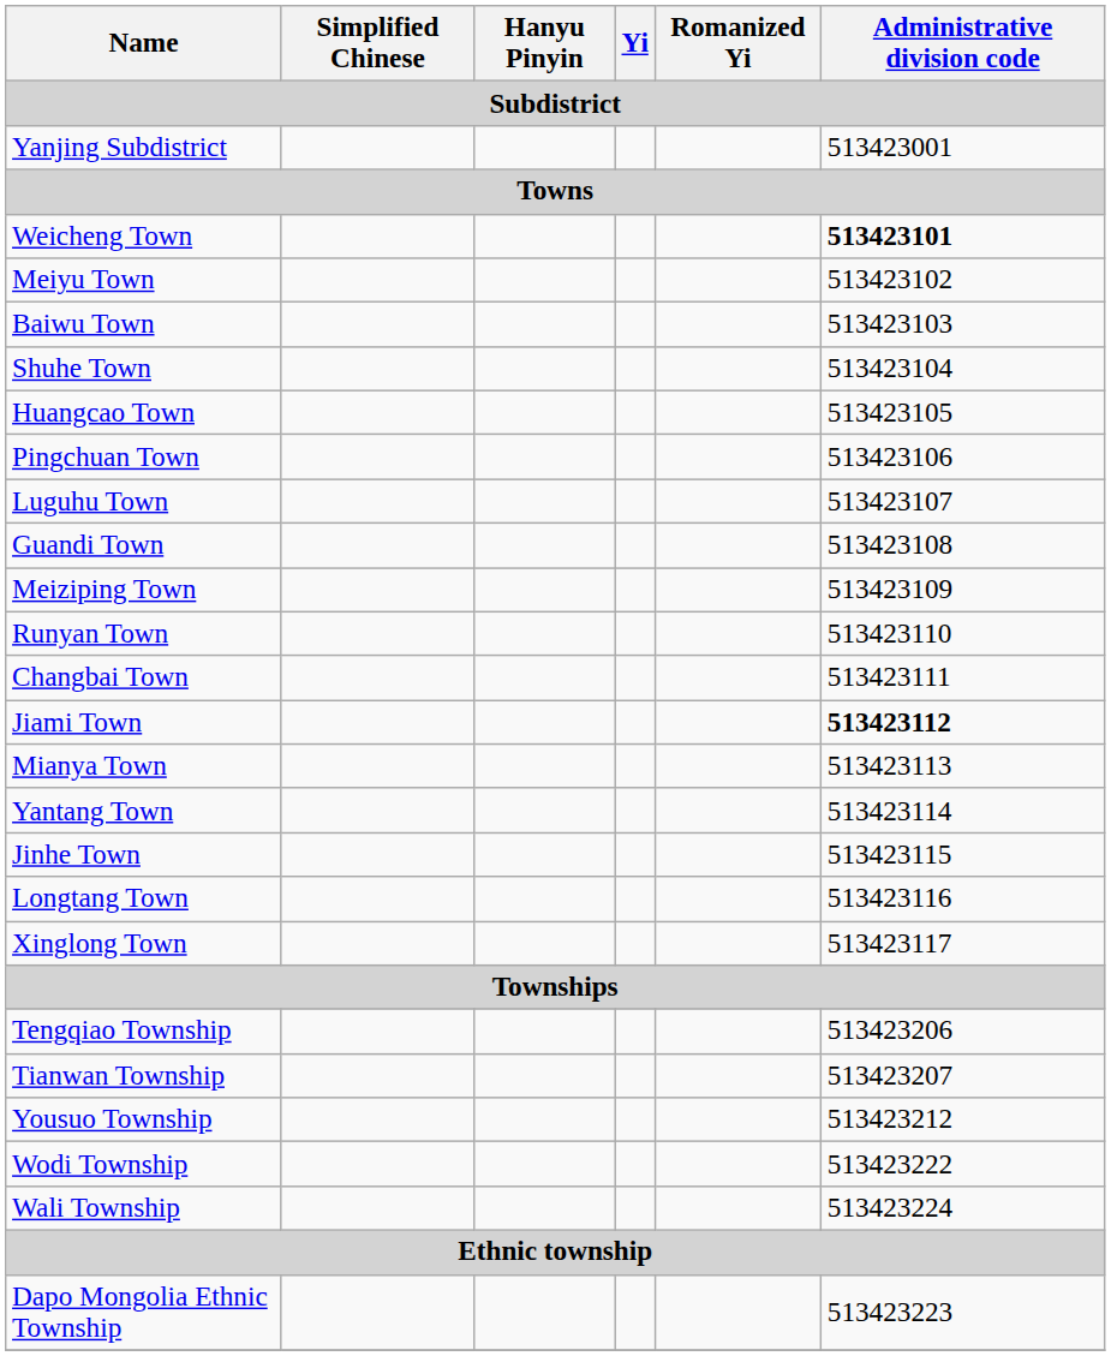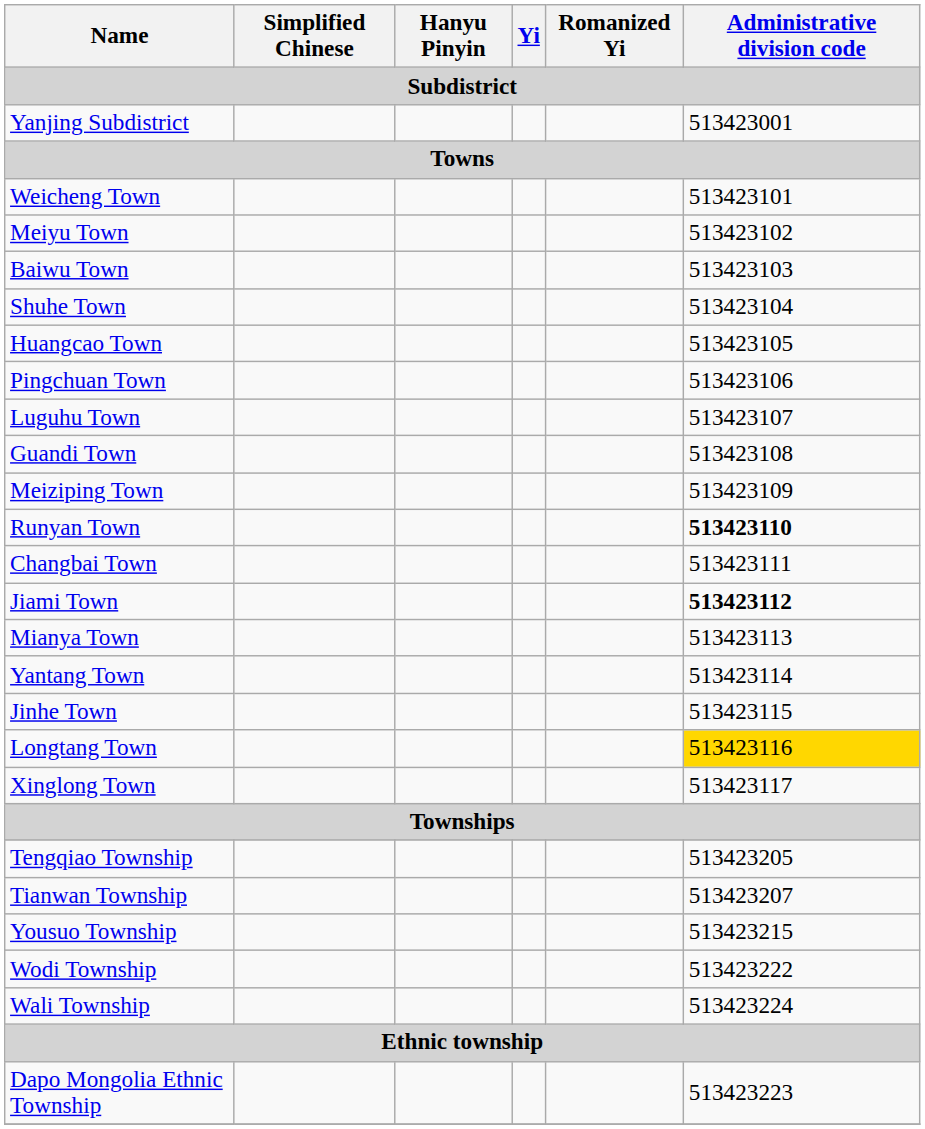 <table class="wikitable" align="center" style="width:50%; border="1">
 <tr>
 <th>Name</th>
 <th>Simplified Chinese</th>
 <th>Hanyu Pinyin</th>
 <th><a href='#'>Yi</a></th>
 <th>Romanized Yi</th>
 <th><a href='#'>Administrative division code</a></th>
 </tr>
 <tr>
 <td colspan="7"  style="text-align:center; background:#d3d3d3;"><strong>Subdistrict</strong></td>
 </tr>
 <tr --------->
 <td><a href='#'>Yanjing Subdistrict</a></td>
 <td></td>
 <td></td>
 <td></td>
 <td></td>
 <td>513423001</td>
 </tr>
 <tr>
 <td colspan="7"  style="text-align:center; background:#d3d3d3;"><strong>Towns</strong></td>
 </tr>
 <tr --------->
 <td><a href='#'>Weicheng Town</a></td>
 <td></td>
 <td></td>
 <td></td>
 <td></td>
-<td><strong>513423101</strong></td>
+<td>513423101</td>
 </tr>
 <tr>
 <td><a href='#'>Meiyu Town</a></td>
 <td></td>
 <td></td>
 <td></td>
 <td></td>
 <td>513423102</td>
 </tr>
 <tr>
 <td><a href='#'>Baiwu Town</a></td>
 <td></td>
 <td></td>
 <td></td>
 <td></td>
 <td>513423103</td>
 </tr>
 <tr>
 <td><a href='#'>Shuhe Town</a></td>
 <td></td>
 <td></td>
 <td></td>
 <td></td>
 <td>513423104</td>
 </tr>
 <tr>
 <td><a href='#'>Huangcao Town</a></td>
 <td></td>
 <td></td>
 <td></td>
 <td></td>
 <td>513423105</td>
 </tr>
 <tr>
 <td><a href='#'>Pingchuan Town</a></td>
 <td></td>
 <td></td>
 <td></td>
 <td></td>
 <td>513423106</td>
 </tr>
 <tr>
 <td><a href='#'>Luguhu Town</a></td>
 <td></td>
 <td></td>
 <td></td>
 <td></td>
 <td>513423107</td>
 </tr>
 <tr>
 <td><a href='#'>Guandi Town</a></td>
 <td></td>
 <td></td>
 <td></td>
 <td></td>
 <td>513423108</td>
 </tr>
 <tr>
 <td><a href='#'>Meiziping Town</a></td>
 <td></td>
 <td></td>
 <td></td>
 <td></td>
 <td>513423109</td>
 </tr>
 <tr>
 <td><a href='#'>Runyan Town</a></td>
 <td></td>
 <td></td>
 <td></td>
 <td></td>
-<td>513423110</td>
+<td><strong>513423110</strong></td>
 </tr>
 <tr>
 <td><a href='#'>Changbai Town</a></td>
 <td></td>
 <td></td>
 <td></td>
 <td></td>
 <td>513423111</td>
 </tr>
 <tr>
 <td><a href='#'>Jiami Town</a></td>
 <td></td>
 <td></td>
 <td></td>
 <td></td>
 <td><strong>513423112</strong></td>
 </tr>
 <tr>
 <td><a href='#'>Mianya Town</a></td>
 <td></td>
 <td></td>
 <td></td>
 <td></td>
 <td>513423113</td>
 </tr>
 <tr>
 <td><a href='#'>Yantang Town</a></td>
 <td></td>
 <td></td>
 <td></td>
 <td></td>
 <td>513423114</td>
 </tr>
 <tr>
 <td><a href='#'>Jinhe Town</a></td>
 <td></td>
 <td></td>
 <td></td>
 <td></td>
 <td>513423115</td>
 </tr>
 <tr>
 <td><a href='#'>Longtang Town</a></td>
 <td></td>
 <td></td>
 <td></td>
 <td></td>
-<td>513423116</td>
+<td style="background: gold;">513423116</td>
 </tr>
 <tr>
 <td><a href='#'>Xinglong Town</a></td>
 <td></td>
 <td></td>
 <td></td>
 <td></td>
 <td>513423117</td>
 </tr>
 <tr>
 <td colspan="7"  style="text-align:center; background:#d3d3d3;"><strong>Townships</strong></td>
 </tr>
 <tr --------->
 <td><a href='#'>Tengqiao Township</a></td>
 <td></td>
 <td></td>
 <td></td>
 <td></td>
-<td>513423206</td>
+<td>513423205</td>
 </tr>
 <tr>
 <td><a href='#'>Tianwan Township</a></td>
 <td></td>
 <td></td>
 <td></td>
 <td></td>
 <td>513423207</td>
 </tr>
 <tr>
 <td><a href='#'>Yousuo Township</a></td>
 <td></td>
 <td></td>
 <td></td>
 <td></td>
-<td>513423212</td>
+<td>513423215</td>
 </tr>
 <tr>
 <td><a href='#'>Wodi Township</a></td>
 <td></td>
 <td></td>
 <td></td>
 <td></td>
 <td>513423222</td>
 </tr>
 <tr>
 <td><a href='#'>Wali Township</a></td>
 <td></td>
 <td></td>
 <td></td>
 <td></td>
 <td>513423224</td>
 </tr>
 <tr>
 <td colspan="7"  style="text-align:center; background:#d3d3d3;"><strong>Ethnic township</strong></td>
 </tr>
 <tr --------->
 <td><a href='#'>Dapo Mongolia Ethnic Township</a></td>
 <td></td>
 <td></td>
 <td></td>
 <td></td>
 <td>513423223</td>
 </tr>
 <tr>
 </tr>
 </table>
